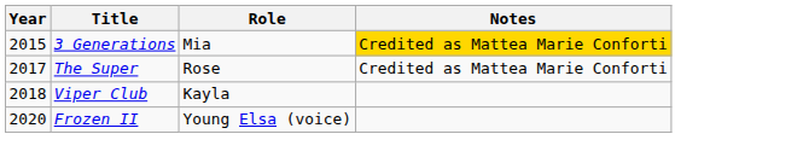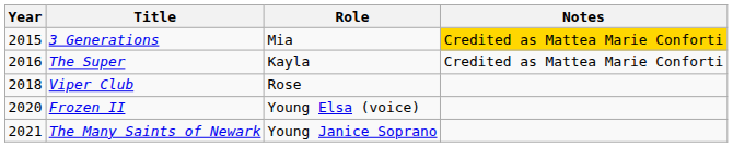 <table class="wikitable sortable">
 <tr>
 <th>Year</th>
 <th>Title</th>
 <th>Role</th>
 <th class="unsortable">Notes</th>
 </tr>
 <tr>
 <td>2015</td>
 <td><em><a href='#'>3 Generations</a></em></td>
 <td>Mia</td>
 <td style="background: gold;">Credited as Mattea Marie Conforti</td>
 </tr>
 <tr>
-<td>2017</td>
+<td>2016</td>
 <td><em><a href='#'>The Super</a></em></td>
-<td>Rose</td>
+<td>Kayla</td>
 <td>Credited as Mattea Marie Conforti</td>
 </tr>
 <tr>
 <td>2018</td>
 <td><em><a href='#'>Viper Club</a></em></td>
-<td>Kayla</td>
+<td>Rose</td>
 <td></td>
 </tr>
 <tr>
 <td>2020</td>
 <td><em><a href='#'>Frozen II</a></em></td>
 <td>Young <a href='#'>Elsa</a> (voice)</td>
 <td></td>
 </tr>
+<tr>
+<td>2021</td>
+<td><em><a href='#'>The Many Saints of Newark</a></em></td>
+<td>Young <a href='#'>Janice Soprano</a></td>
+<td></td>
+</tr>
 </table>
